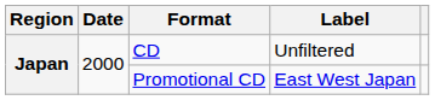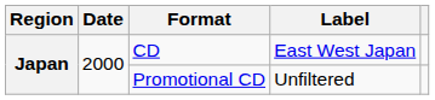 <table class="wikitable plainrowheaders">
 <tr>
 <th scope="col">Region</th>
 <th scope="col">Date</th>
 <th scope="col">Format</th>
 <th scope="col">Label</th>
 <th scope="col"></th>
 </tr>
 <tr>
 <th scope="row" rowspan="2">Japan</th>
 <td rowspan="2">2000</td>
 <td><a href='#'>CD</a></td>
-<td>Unfiltered</td>
+<td><a href='#'>East West Japan</a></td>
 <td style="text-align:center;"></td>
 </tr>
 <tr>
 <td><a href='#'>Promotional CD</a></td>
-<td><a href='#'>East West Japan</a></td>
+<td>Unfiltered</td>
 <td style="text-align:center;"></td>
 </tr>
 </table>
